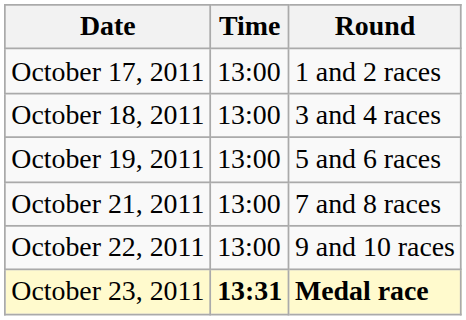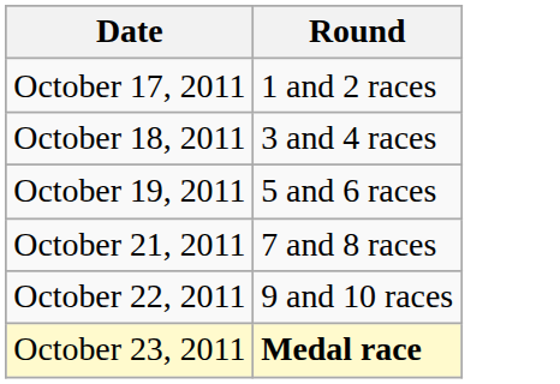 <table class="wikitable">
 <tr>
 <th>Date</th>
-<th>Time</th>
 <th>Round</th>
 </tr>
 <tr>
 <td>October 17, 2011</td>
-<td>13:00</td>
 <td>1 and 2 races</td>
 </tr>
 <tr>
 <td>October 18, 2011</td>
-<td>13:00</td>
 <td>3 and 4 races</td>
 </tr>
 <tr>
 <td>October 19, 2011</td>
-<td>13:00</td>
 <td>5 and 6 races</td>
 </tr>
 <tr>
 <td>October 21, 2011</td>
-<td>13:00</td>
 <td>7 and 8 races</td>
 </tr>
 <tr>
 <td>October 22, 2011</td>
-<td>13:00</td>
 <td>9 and 10 races</td>
 </tr>
 <tr style=background:lemonchiffon>
 <td>October 23, 2011</td>
-<td><strong>13:31</strong></td>
 <td><strong>Medal race</strong></td>
 </tr>
 </table>
